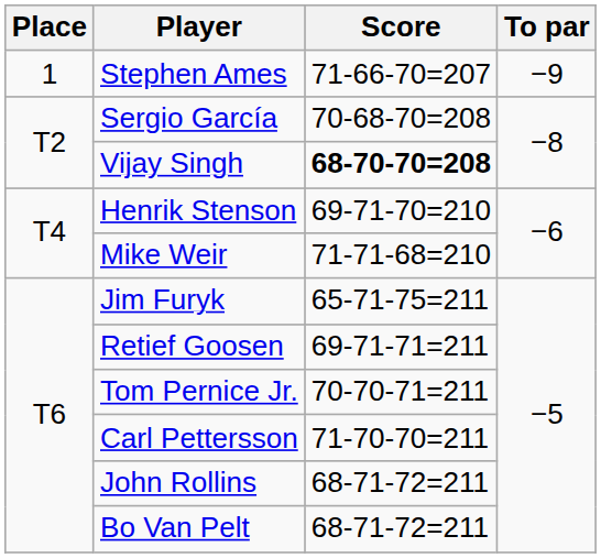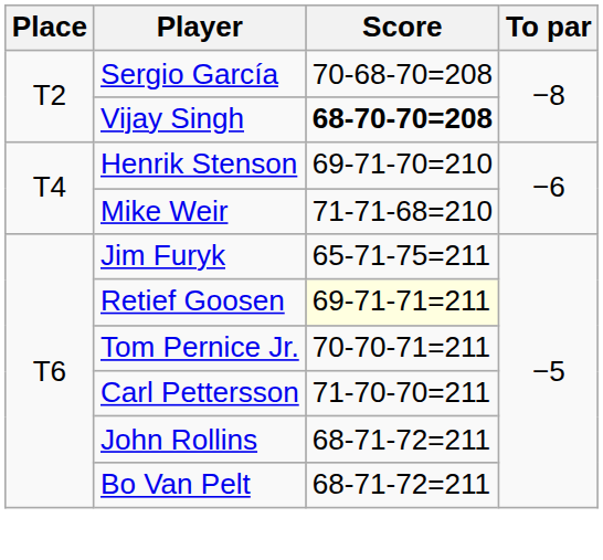 <table class="wikitable">
 <tr>
 <th>Place</th>
 <th>Player</th>
 <th>Score</th>
 <th>To par</th>
-</tr>
-<tr>
-<td style="text-align:center;">1</td>
-<td> <a href='#'>Stephen Ames</a></td>
-<td>71-66-70=207</td>
-<td align=center>−9</td>
 </tr>
 <tr>
 <td rowspan="2" style="text-align:center;">T2</td>
 <td> <a href='#'>Sergio García</a></td>
 <td>70-68-70=208</td>
 <td rowspan="2" style="text-align:center;">−8</td>
 </tr>
 <tr>
 <td> <a href='#'>Vijay Singh</a></td>
 <td><strong>68-70-70=208</strong></td>
 </tr>
 <tr>
 <td rowspan="2" style="text-align:center;">T4</td>
 <td> <a href='#'>Henrik Stenson</a></td>
 <td>69-71-70=210</td>
 <td rowspan="2" style="text-align:center;">−6</td>
 </tr>
 <tr>
 <td> <a href='#'>Mike Weir</a></td>
 <td>71-71-68=210</td>
 </tr>
 <tr>
 <td rowspan="6" style="text-align:center;">T6</td>
 <td> <a href='#'>Jim Furyk</a></td>
 <td>65-71-75=211</td>
 <td rowspan="6" style="text-align:center;">−5</td>
 </tr>
 <tr>
 <td> <a href='#'>Retief Goosen</a></td>
-<td>69-71-71=211</td>
+<td style="background: lightyellow;">69-71-71=211</td>
 </tr>
 <tr>
 <td> <a href='#'>Tom Pernice Jr.</a></td>
 <td>70-70-71=211</td>
 </tr>
 <tr>
 <td> <a href='#'>Carl Pettersson</a></td>
 <td>71-70-70=211</td>
 </tr>
 <tr>
 <td> <a href='#'>John Rollins</a></td>
 <td>68-71-72=211</td>
 </tr>
 <tr>
 <td> <a href='#'>Bo Van Pelt</a></td>
 <td>68-71-72=211</td>
 </tr>
 </table>
